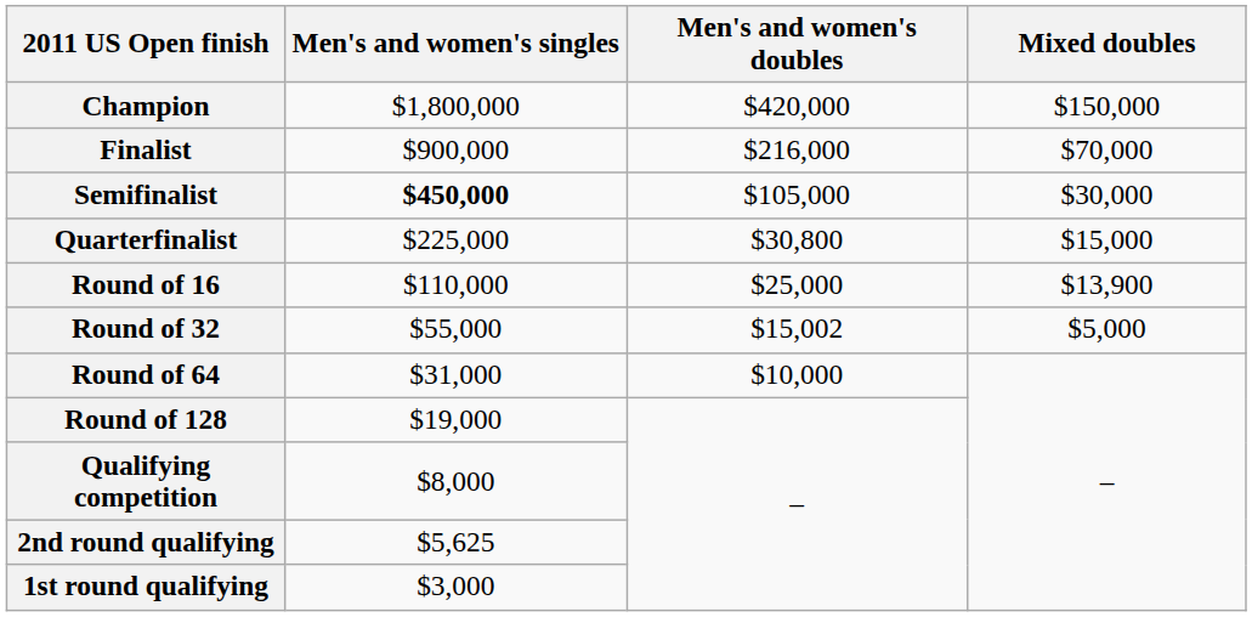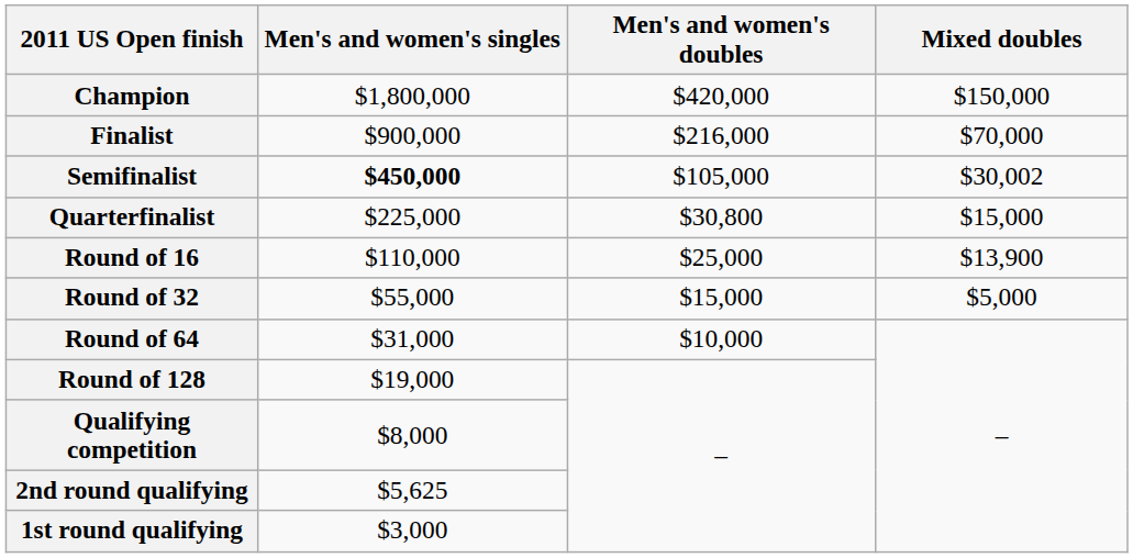 <table class=wikitable style="text-align:center; margin:1em auto;">
 <tr>
 <th width=150>2011 US Open finish</th>
 <th width=185>Men's and women's singles</th>
 <th width=185>Men's and women's doubles</th>
 <th width=150>Mixed doubles</th>
 </tr>
 <tr>
 <th>Champion</th>
 <td>$1,800,000</td>
 <td>$420,000</td>
 <td>$150,000</td>
 </tr>
 <tr>
 <th>Finalist</th>
 <td>$900,000</td>
 <td>$216,000</td>
 <td>$70,000</td>
 </tr>
 <tr>
 <th>Semifinalist</th>
 <td><strong>$450,000</strong></td>
 <td>$105,000</td>
-<td>$30,000</td>
+<td>$30,002</td>
 </tr>
 <tr>
 <th>Quarterfinalist</th>
 <td>$225,000</td>
 <td>$30,800</td>
 <td>$15,000</td>
 </tr>
 <tr>
 <th>Round of 16</th>
 <td>$110,000</td>
 <td>$25,000</td>
 <td>$13,900</td>
 </tr>
 <tr>
 <th>Round of 32</th>
 <td>$55,000</td>
-<td>$15,002</td>
+<td>$15,000</td>
 <td>$5,000</td>
 </tr>
 <tr>
 <th>Round of 64</th>
 <td>$31,000</td>
 <td>$10,000</td>
 <td rowspan=5>–</td>
 </tr>
 <tr>
 <th>Round of 128</th>
 <td>$19,000</td>
 <td rowspan=4>–</td>
 </tr>
 <tr>
 <th>Qualifying competition</th>
 <td>$8,000</td>
 </tr>
 <tr>
 <th>2nd round qualifying</th>
 <td>$5,625</td>
 </tr>
 <tr>
 <th>1st round qualifying</th>
 <td>$3,000</td>
 </tr>
 </table>
